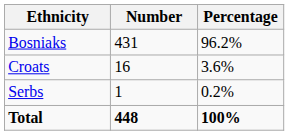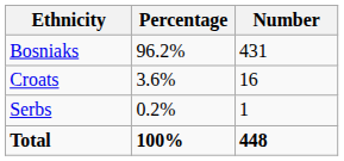 <table class="wikitable">
 <tr>
 <th width="100px">Ethnicity</th>
+<th width="80px">Percentage</th>
 <th width="80px">Number</th>
-<th width="80px">Percentage</th>
 </tr>
 <tr>
 <td><a href='#'>Bosniaks</a></td>
+<td>96.2%</td>
 <td>431</td>
-<td>96.2%</td>
 </tr>
 <tr>
 <td><a href='#'>Croats</a></td>
+<td>3.6%</td>
 <td>16</td>
-<td>3.6%</td>
 </tr>
 <tr>
 <td><a href='#'>Serbs</a></td>
+<td>0.2%</td>
 <td>1</td>
-<td>0.2%</td>
 </tr>
 <tr>
 <td><strong>Total</strong></td>
+<td><strong>100%</strong></td>
 <td><strong>448</strong></td>
-<td><strong>100%</strong></td>
 </tr>
 </table>
